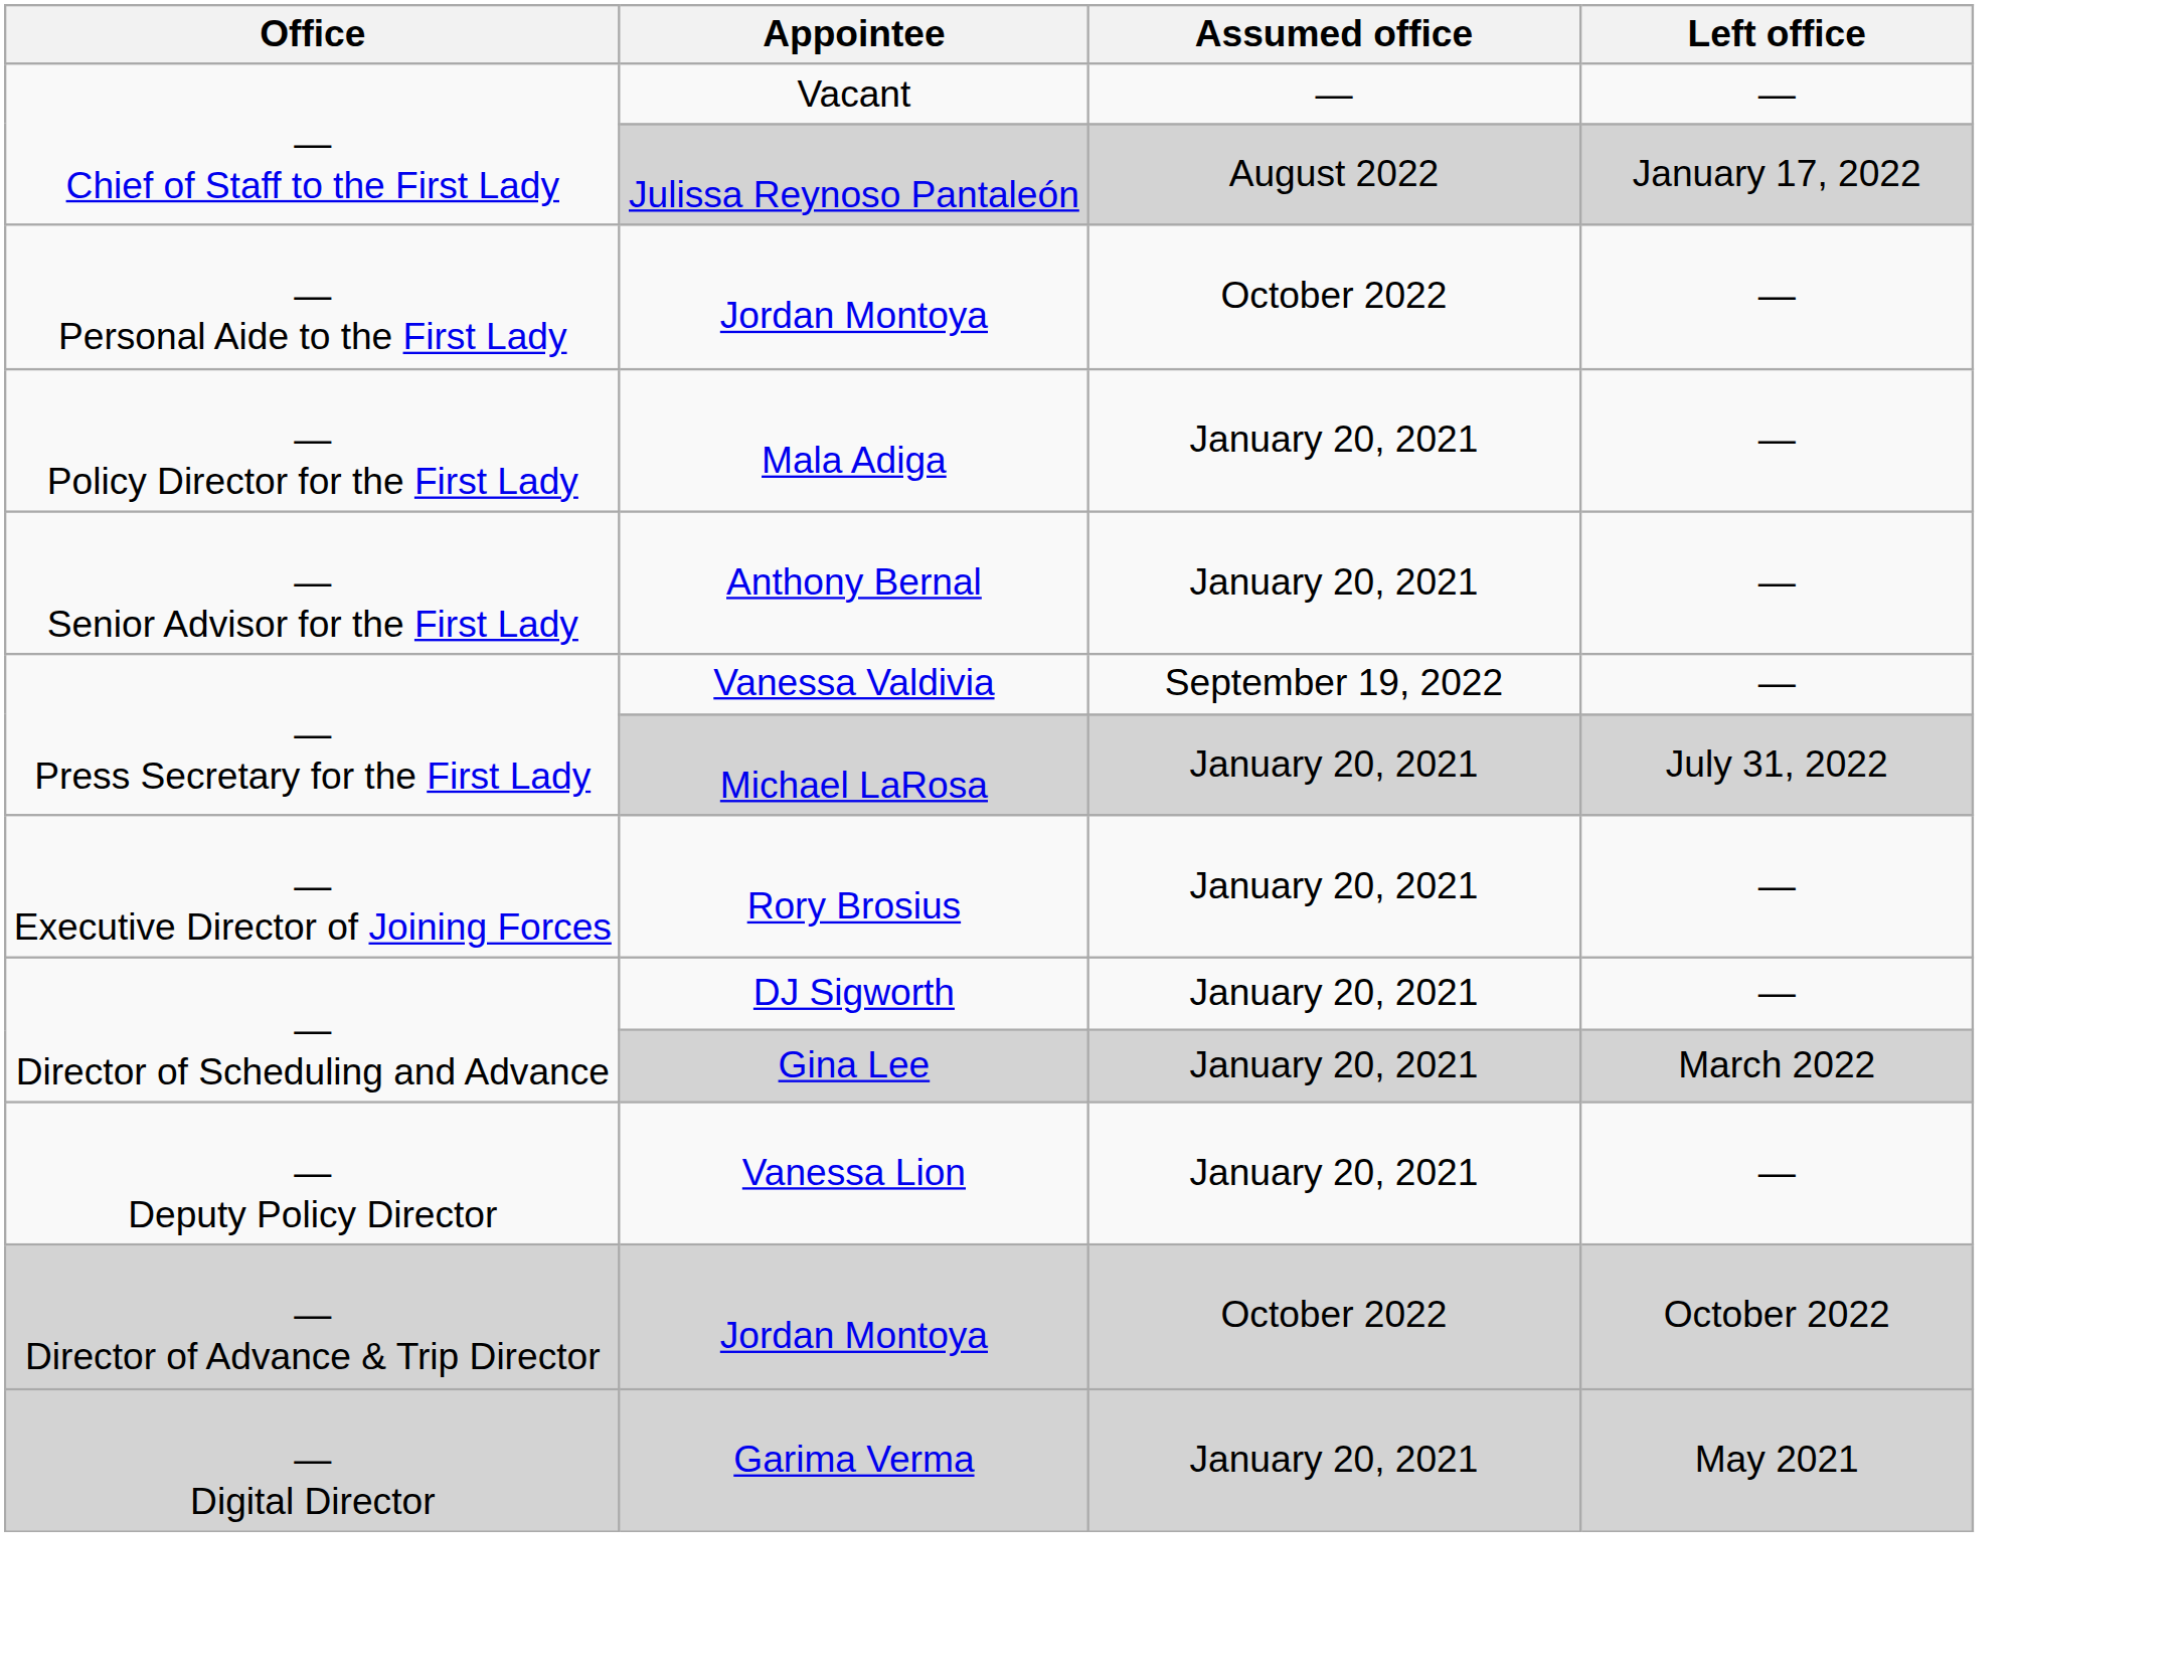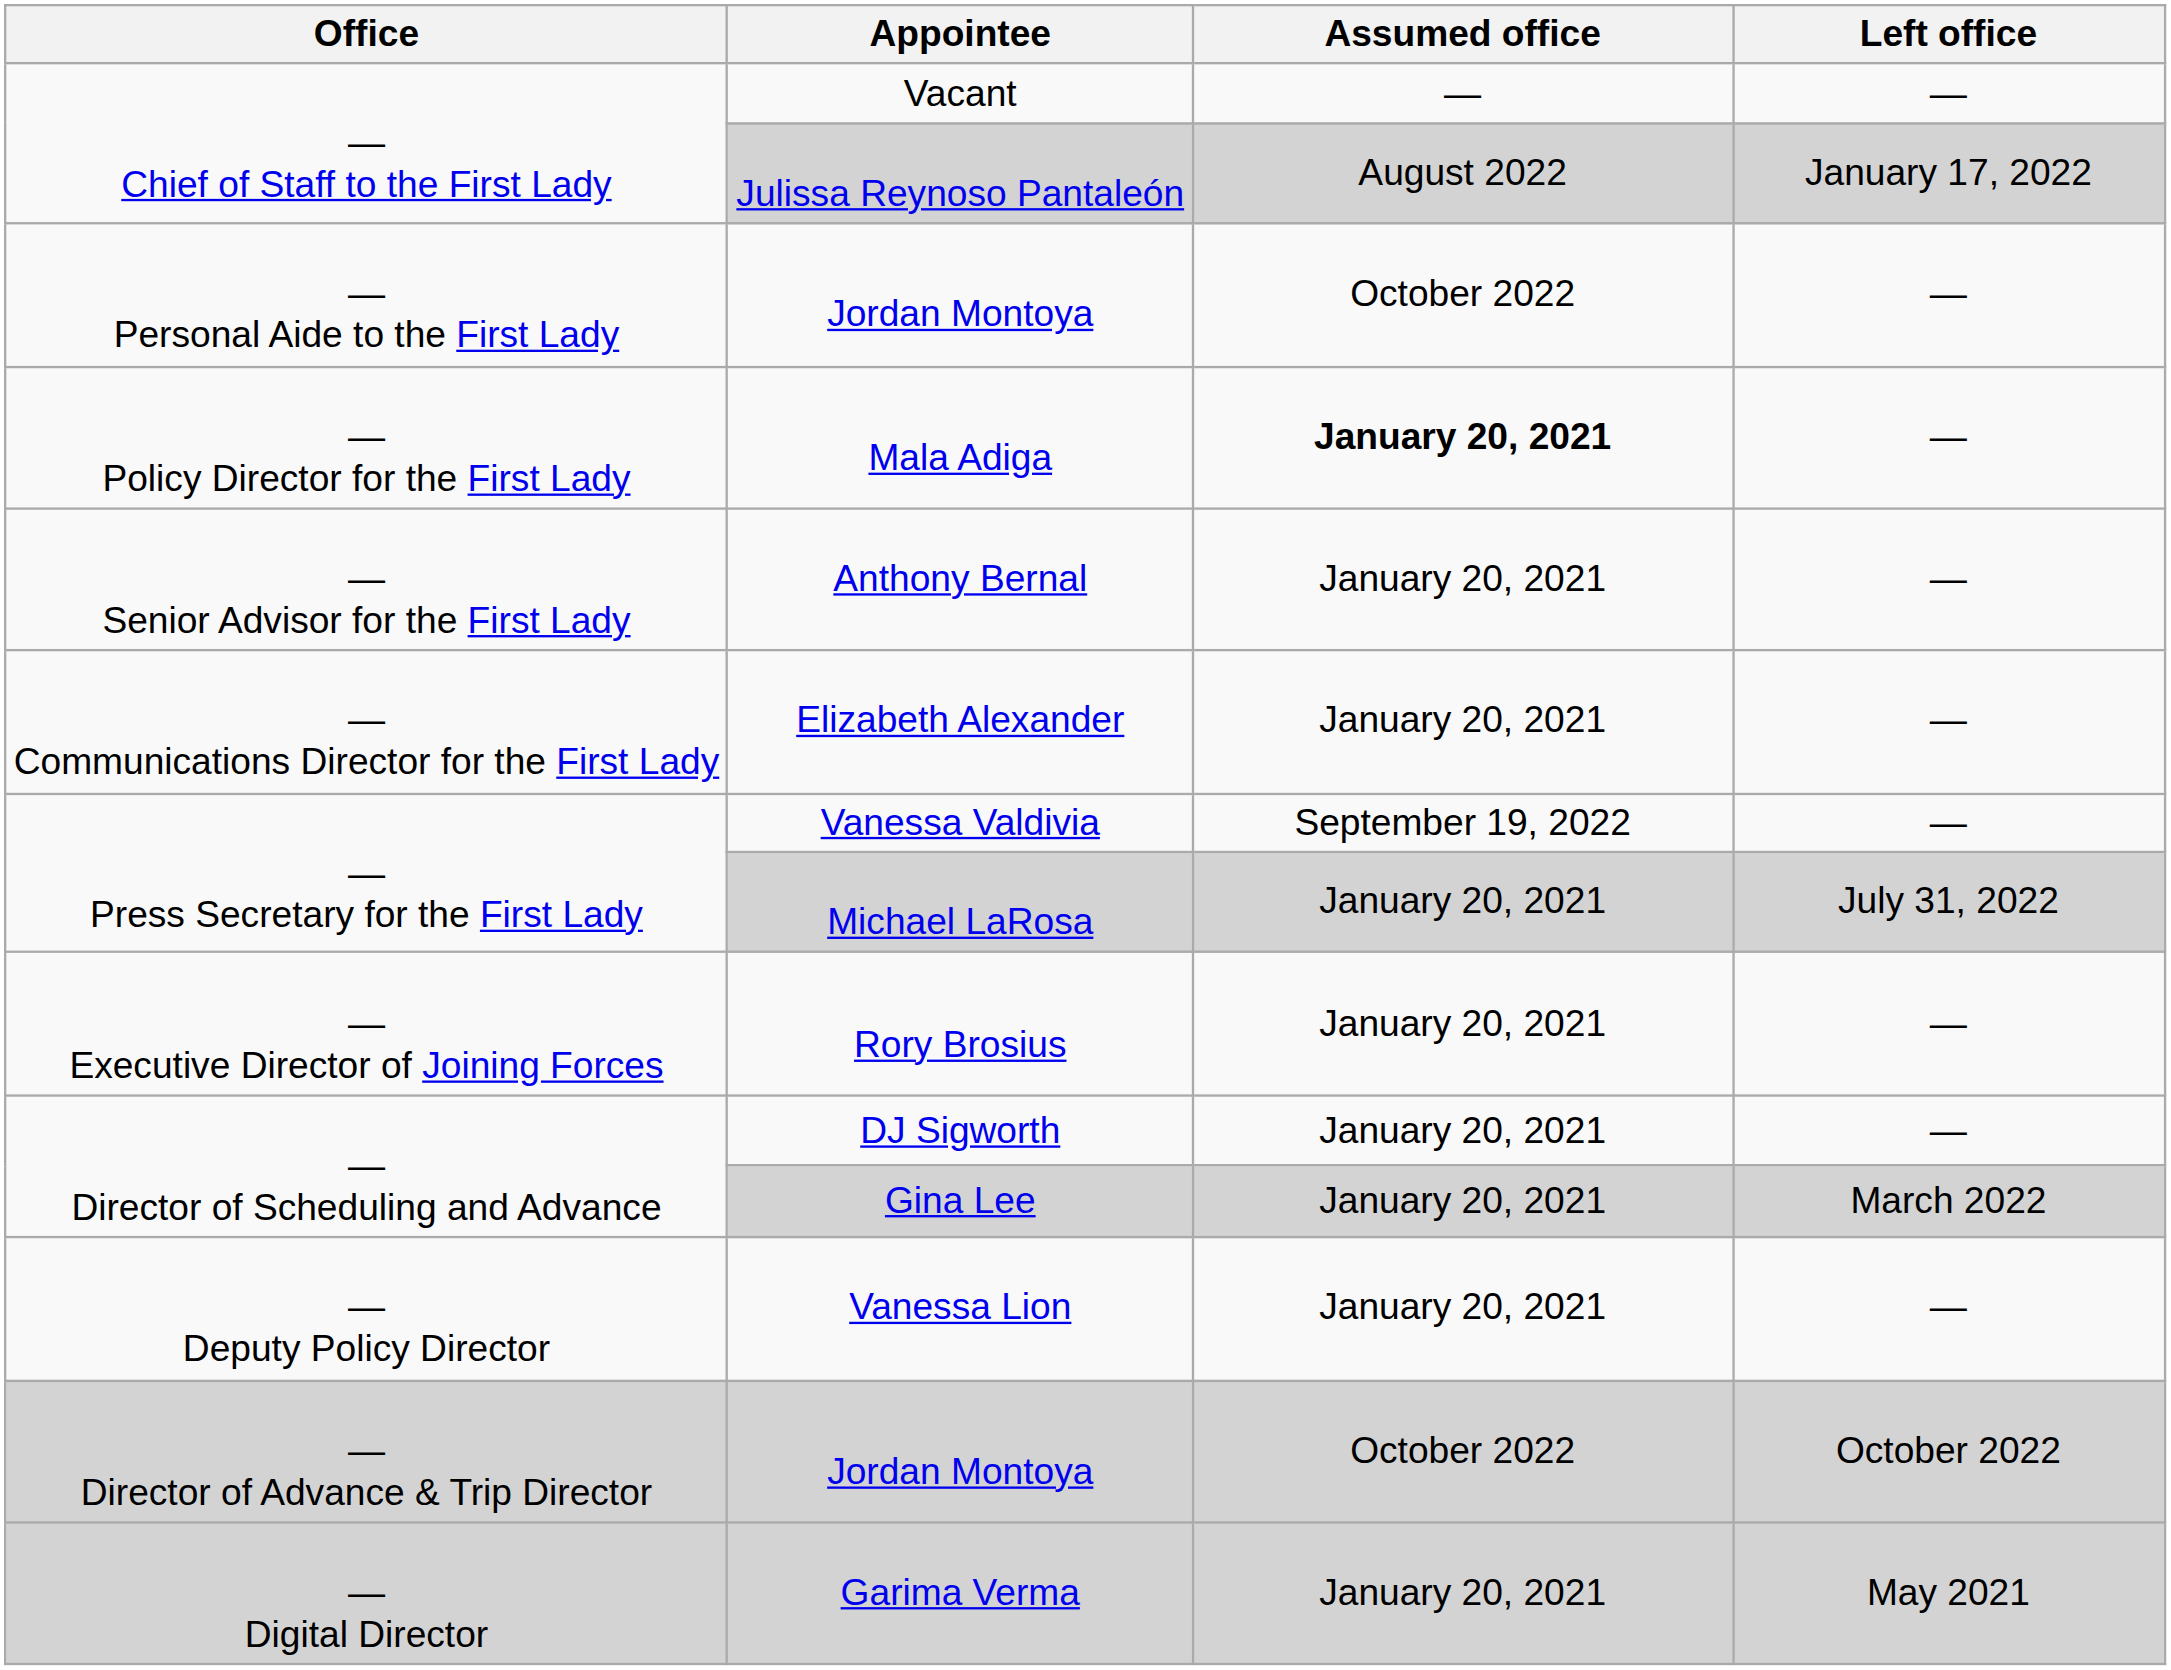 <table class="wikitable sortable" style="text-align:center">
 <tr>
 <th>Office</th>
 <th>Appointee</th>
 <th style="width:25%;" data-sort-type="date">Assumed office</th>
 <th style="width:20%;" data-sort-type="date">Left office</th>
 </tr>
 <tr>
 <td rowspan="2"><br>—<br><a href='#'>Chief of Staff to the First Lady</a></td>
 <td>Vacant</td>
 <td>—</td>
 <td>—</td>
 </tr>
 <tr style="background:lightgray;">
 <td><br><a href='#'>Julissa Reynoso Pantaleón</a></td>
 <td>August 2022</td>
 <td>January 17, 2022</td>
 </tr>
 <tr>
 <td><br>—<br>Personal Aide to the <a href='#'>First Lady</a></td>
 <td><br><a href='#'>Jordan Montoya</a></td>
 <td>October 2022</td>
 <td>—</td>
 </tr>
 <tr>
 <td><br>—<br>Policy Director for the <a href='#'>First Lady</a></td>
 <td><br><a href='#'>Mala Adiga</a></td>
-<td>January 20, 2021</td>
+<td><strong>January 20, 2021</strong></td>
 <td>—</td>
 </tr>
 <tr>
 <td><br>—<br>Senior Advisor for the <a href='#'>First Lady</a></td>
 <td><a href='#'>Anthony Bernal</a></td>
+<td>January 20, 2021</td>
+<td>—</td>
+</tr>
+<tr>
+<td><br>—<br>Communications Director for the <a href='#'>First Lady</a></td>
+<td><a href='#'>Elizabeth Alexander</a></td>
 <td>January 20, 2021</td>
 <td>—</td>
 </tr>
 <tr>
 <td rowspan=2><br>—<br>Press Secretary for the <a href='#'>First Lady</a></td>
 <td><a href='#'>Vanessa Valdivia</a></td>
 <td>September 19, 2022</td>
 <td>—</td>
 </tr>
 <tr style="background:lightgray;">
 <td><br><a href='#'>Michael LaRosa</a></td>
 <td>January 20, 2021</td>
 <td>July 31, 2022</td>
 </tr>
 <tr>
 <td><br>—<br>Executive Director of <a href='#'>Joining Forces</a></td>
 <td><br><a href='#'>Rory Brosius</a></td>
 <td>January 20, 2021</td>
 <td>—</td>
 </tr>
 <tr>
 <td rowspan=2><br>—<br> Director of Scheduling and Advance</td>
 <td><a href='#'>DJ Sigworth</a></td>
 <td>January 20, 2021</td>
 <td>—</td>
 </tr>
 <tr style="background:lightgray;">
 <td><a href='#'>Gina Lee</a></td>
 <td>January 20, 2021</td>
 <td>March 2022</td>
 </tr>
 <tr>
 <td><br>—<br> Deputy Policy Director</td>
 <td><a href='#'>Vanessa Lion</a></td>
 <td>January 20, 2021</td>
 <td>—</td>
 </tr>
 <tr style="background:lightgray;">
 <td><br>—<br>Director of Advance & Trip Director</td>
 <td><br><a href='#'>Jordan Montoya</a></td>
 <td>October 2022</td>
 <td>October 2022</td>
 </tr>
 <tr style="background:lightgray;">
 <td><br>—<br>Digital Director</td>
 <td><a href='#'>Garima Verma</a></td>
 <td>January 20, 2021</td>
 <td>May 2021</td>
 </tr>
 </table>
